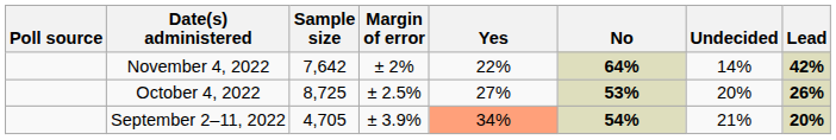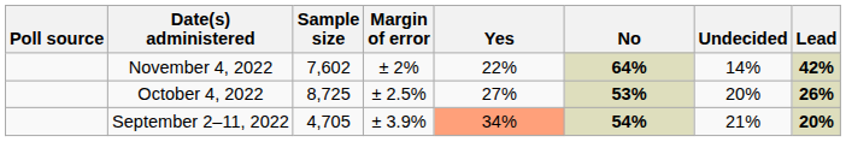 <table class="wikitable sortable" style="font-size:90%;text-align:center;">
 <tr valign=bottom>
 <th>Poll source</th>
 <th>Date(s)<br>administered</th>
 <th data-sort-type="number">Sample<br>size</th>
 <th>Margin<br>of error</th>
 <th style="width:100px;">Yes</th>
 <th style="width:100px;">No</th>
 <th>Undecided</th>
 <th>Lead</th>
 </tr>
 <tr>
 <td style="text-align:left;"></td>
 <td data-sort-value="2022-11-02">November 4, 2022</td>
-<td>7,642</td>
+<td>7,602</td>
 <td>± 2%</td>
 <td>22%</td>
 <td style="background-color:#DEDEBD"><strong>64%</strong></td>
 <td>14%</td>
 <td style="background-color:#DEDEBD"><strong>42%</strong></td>
 </tr>
 <tr>
 <td style="text-align:left;"></td>
 <td data-sort-value="2022-10-04">October 4, 2022</td>
 <td>8,725</td>
 <td>± 2.5%</td>
 <td>27%</td>
 <td style="background-color:#DEDEBD"><strong>53%</strong></td>
 <td>20%</td>
 <td style="background-color:#DEDEBD"><strong>26%</strong></td>
 </tr>
 <tr>
 <td style="text-align:left;"></td>
 <td data-sort-value="2022-09-11">September 2–11, 2022</td>
 <td>4,705</td>
 <td>± 3.9%</td>
 <td style="background: lightsalmon;">34%</td>
 <td style="background-color:#DEDEBD"><strong>54%</strong></td>
 <td>21%</td>
 <td style="background-color:#DEDEBD"><strong>20%</strong></td>
 </tr>
 </table>
